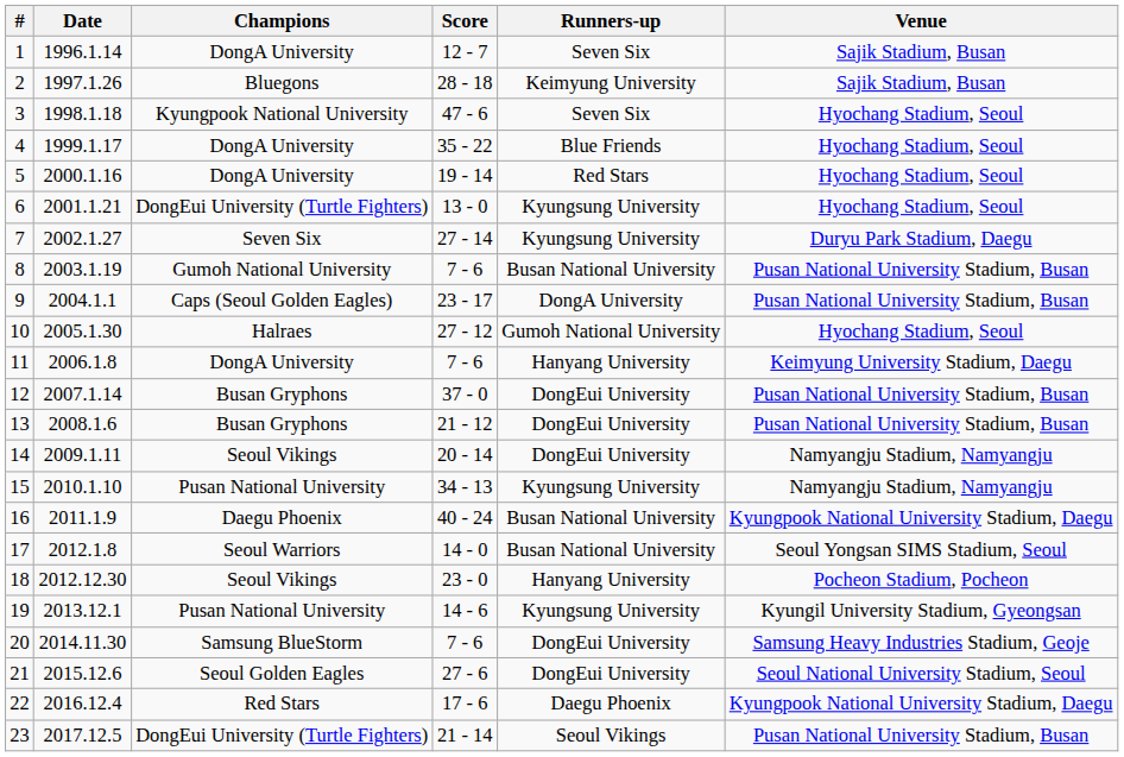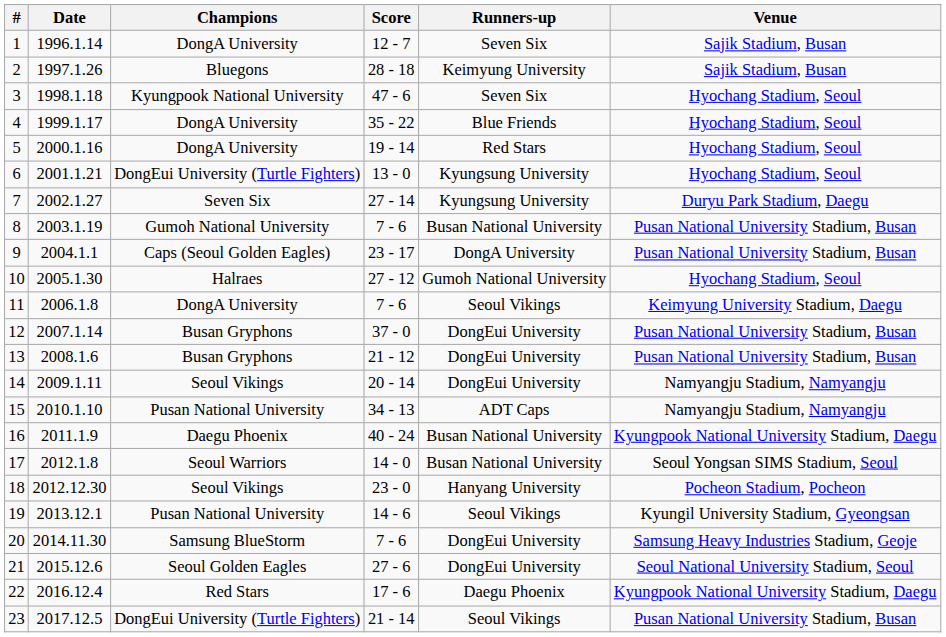 <table class="wikitable">
 <tr align="center">
 <th>#</th>
 <th>Date</th>
 <th>Champions</th>
 <th>Score</th>
 <th>Runners-up</th>
 <th>Venue</th>
 </tr>
 <tr align="center">
 <td>1</td>
 <td>1996.1.14</td>
 <td>DongA University</td>
 <td>12 - 7</td>
 <td>Seven Six</td>
 <td><a href='#'>Sajik Stadium</a>, <a href='#'>Busan</a></td>
 </tr>
 <tr align="center">
 <td>2</td>
 <td>1997.1.26</td>
 <td>Bluegons</td>
 <td>28 - 18</td>
 <td>Keimyung University</td>
 <td><a href='#'>Sajik Stadium</a>, <a href='#'>Busan</a></td>
 </tr>
 <tr align="center">
 <td>3</td>
 <td>1998.1.18</td>
 <td>Kyungpook National University</td>
 <td>47 - 6</td>
 <td>Seven Six</td>
 <td><a href='#'>Hyochang Stadium</a>, <a href='#'>Seoul</a></td>
 </tr>
 <tr align="center">
 <td>4</td>
 <td>1999.1.17</td>
 <td>DongA University</td>
 <td>35 - 22</td>
 <td>Blue Friends</td>
 <td><a href='#'>Hyochang Stadium</a>, <a href='#'>Seoul</a></td>
 </tr>
 <tr align="center">
 <td>5</td>
 <td>2000.1.16</td>
 <td>DongA University</td>
 <td>19 - 14</td>
 <td>Red Stars</td>
 <td><a href='#'>Hyochang Stadium</a>, <a href='#'>Seoul</a></td>
 </tr>
 <tr align="center">
 <td>6</td>
 <td>2001.1.21</td>
 <td>DongEui University (<a href='#'>Turtle Fighters</a>)</td>
 <td>13 - 0</td>
 <td>Kyungsung University</td>
 <td><a href='#'>Hyochang Stadium</a>, <a href='#'>Seoul</a></td>
 </tr>
 <tr align="center">
 <td>7</td>
 <td>2002.1.27</td>
 <td>Seven Six</td>
 <td>27 - 14</td>
 <td>Kyungsung University</td>
 <td><a href='#'>Duryu Park Stadium</a>, <a href='#'>Daegu</a></td>
 </tr>
 <tr align="center">
 <td>8</td>
 <td>2003.1.19</td>
 <td>Gumoh National University</td>
 <td>7 - 6</td>
 <td>Busan National University</td>
 <td><a href='#'>Pusan National University</a> Stadium, <a href='#'>Busan</a></td>
 </tr>
 <tr align="center">
 <td>9</td>
 <td>2004.1.1</td>
 <td>Caps (Seoul Golden Eagles)</td>
 <td>23 - 17</td>
 <td>DongA University</td>
 <td><a href='#'>Pusan National University</a> Stadium, <a href='#'>Busan</a></td>
 </tr>
 <tr align="center">
 <td>10</td>
 <td>2005.1.30</td>
 <td>Halraes</td>
 <td>27 - 12</td>
 <td>Gumoh National University</td>
 <td><a href='#'>Hyochang Stadium</a>, <a href='#'>Seoul</a></td>
 </tr>
 <tr align="center">
 <td>11</td>
 <td>2006.1.8</td>
 <td>DongA University</td>
 <td>7 - 6</td>
-<td>Hanyang University</td>
+<td>Seoul Vikings</td>
 <td><a href='#'>Keimyung University</a> Stadium, <a href='#'>Daegu</a></td>
 </tr>
 <tr align="center">
 <td>12</td>
 <td>2007.1.14</td>
 <td>Busan Gryphons</td>
 <td>37 - 0</td>
 <td>DongEui University</td>
 <td><a href='#'>Pusan National University</a> Stadium, <a href='#'>Busan</a></td>
 </tr>
 <tr align="center">
 <td>13</td>
 <td>2008.1.6</td>
 <td>Busan Gryphons</td>
 <td>21 - 12</td>
 <td>DongEui University</td>
 <td><a href='#'>Pusan National University</a> Stadium, <a href='#'>Busan</a></td>
 </tr>
 <tr align="center">
 <td>14</td>
 <td>2009.1.11</td>
 <td>Seoul Vikings</td>
 <td>20 - 14</td>
 <td>DongEui University</td>
 <td>Namyangju Stadium, <a href='#'>Namyangju</a></td>
 </tr>
 <tr align="center">
 <td>15</td>
 <td>2010.1.10</td>
 <td>Pusan National University</td>
 <td>34 - 13</td>
-<td>Kyungsung University</td>
+<td>ADT Caps</td>
 <td>Namyangju Stadium, <a href='#'>Namyangju</a></td>
 </tr>
 <tr align="center">
 <td>16</td>
 <td>2011.1.9</td>
 <td>Daegu Phoenix</td>
 <td>40 - 24</td>
 <td>Busan National University</td>
 <td><a href='#'>Kyungpook National University</a> Stadium, <a href='#'>Daegu</a></td>
 </tr>
 <tr align="center">
 <td>17</td>
 <td>2012.1.8</td>
 <td>Seoul Warriors</td>
 <td>14 - 0</td>
 <td>Busan National University</td>
 <td>Seoul Yongsan SIMS Stadium, <a href='#'>Seoul</a></td>
 </tr>
 <tr align="center">
 <td>18</td>
 <td>2012.12.30</td>
 <td>Seoul Vikings</td>
 <td>23 - 0</td>
 <td>Hanyang University</td>
 <td><a href='#'>Pocheon Stadium</a>, <a href='#'>Pocheon</a></td>
 </tr>
 <tr align="center">
 <td>19</td>
 <td>2013.12.1</td>
 <td>Pusan National University</td>
 <td>14 - 6</td>
-<td>Kyungsung University</td>
+<td>Seoul Vikings</td>
 <td>Kyungil University Stadium, <a href='#'>Gyeongsan</a></td>
 </tr>
 <tr align="center">
 <td>20</td>
 <td>2014.11.30</td>
 <td>Samsung BlueStorm</td>
 <td>7 - 6</td>
 <td>DongEui University</td>
 <td><a href='#'>Samsung Heavy Industries</a> Stadium, <a href='#'>Geoje</a></td>
 </tr>
 <tr align="center">
 <td>21</td>
 <td>2015.12.6</td>
 <td>Seoul Golden Eagles</td>
 <td>27 - 6</td>
 <td>DongEui University</td>
 <td><a href='#'>Seoul National University</a> Stadium, <a href='#'>Seoul</a></td>
 </tr>
 <tr align="center">
 <td>22</td>
 <td>2016.12.4</td>
 <td>Red Stars</td>
 <td>17 - 6</td>
 <td>Daegu Phoenix</td>
 <td><a href='#'>Kyungpook National University</a> Stadium, <a href='#'>Daegu</a></td>
 </tr>
 <tr align="center">
 <td>23</td>
 <td>2017.12.5</td>
 <td>DongEui University (<a href='#'>Turtle Fighters</a>)</td>
 <td>21 - 14</td>
 <td>Seoul Vikings</td>
 <td><a href='#'>Pusan National University</a> Stadium, <a href='#'>Busan</a></td>
 </tr>
 </table>
